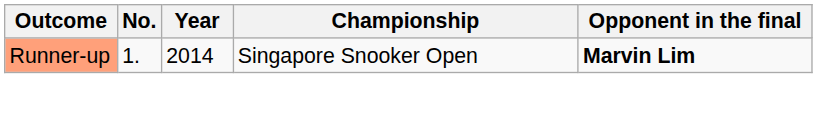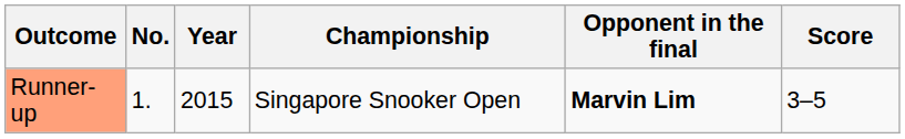 <table class="sortable wikitable">
 <tr>
 <th width="80">Outcome</th>
 <th width="20">No.</th>
 <th width="50">Year</th>
 <th width="300">Championship</th>
 <th width="200">Opponent in the final</th>
+<th width="100">Score</th>
 </tr>
 <tr>
 <td style="background:#ffa07a;">Runner-up</td>
 <td>1.</td>
-<td>2014</td>
+<td>2015</td>
 <td>Singapore Snooker Open</td>
 <td><strong> Marvin Lim</strong></td>
+<td>3–5</td>
 </tr>
 </table>
